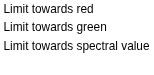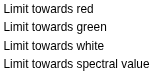 <table cellspacing="5">
 <tr>
 <td>Limit towards red</td>
 <td></td>
 </tr>
 <tr>
 <td>Limit towards green</td>
 <td></td>
 </tr>
 <tr>
+<td>Limit towards white</td>
+<td></td>
+</tr>
+<tr>
 <td>Limit towards spectral value</td>
 <td></td>
 </tr>
 </table>
